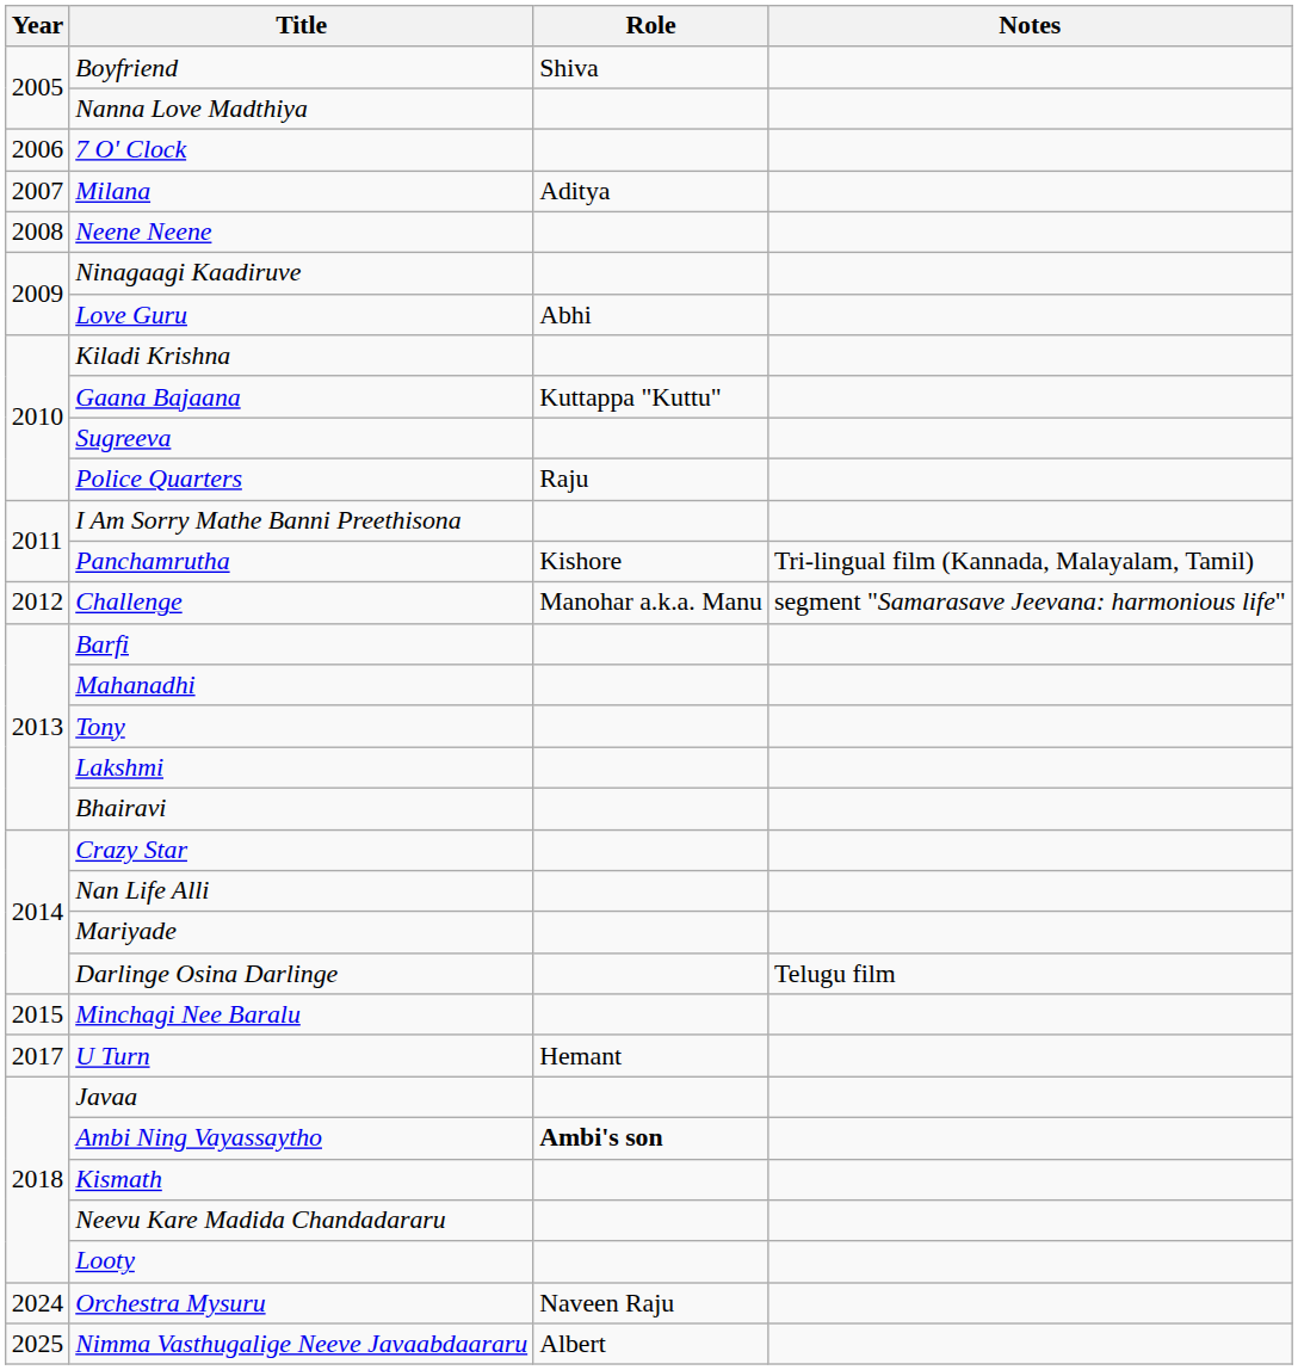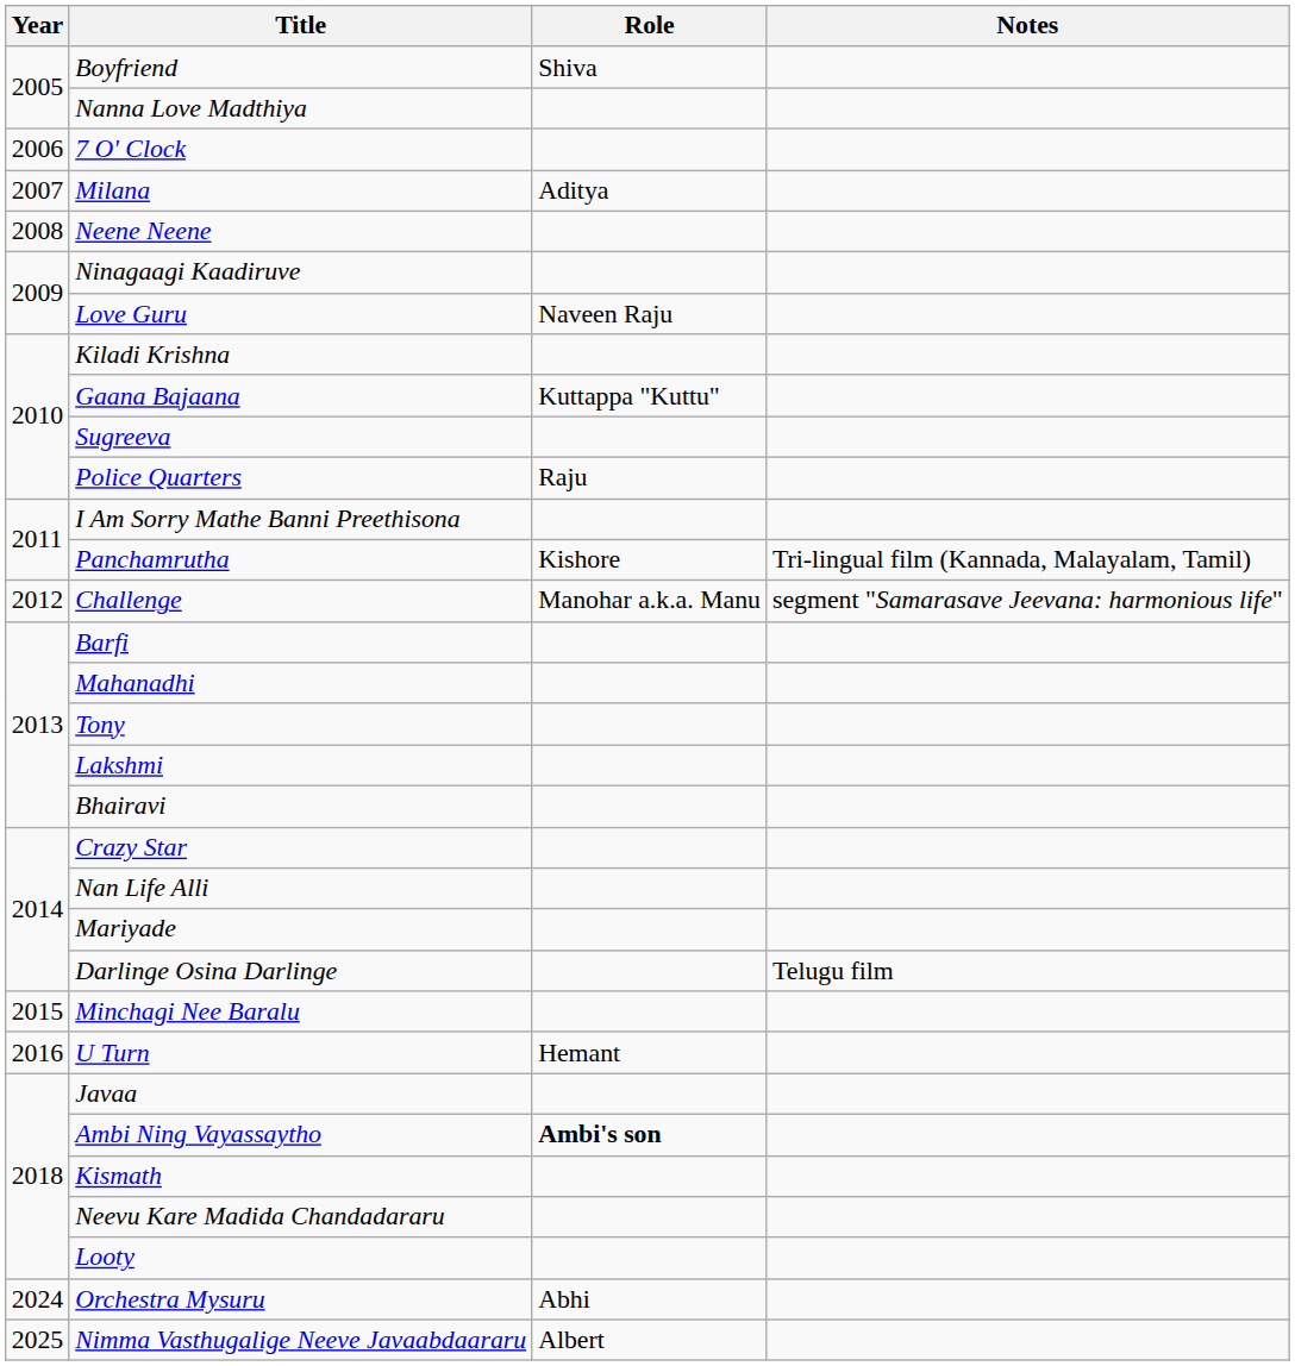 <table class="wikitable sortable">
 <tr>
 <th>Year</th>
 <th>Title</th>
 <th>Role</th>
 <th>Notes</th>
 </tr>
 <tr>
 <td rowspan="2">2005</td>
 <td><em>Boyfriend</em></td>
 <td>Shiva</td>
 <td></td>
 </tr>
 <tr>
 <td><em>Nanna Love Madthiya</em></td>
 <td></td>
 <td></td>
 </tr>
 <tr>
 <td>2006</td>
 <td><em><a href='#'>7 O' Clock</a></em></td>
 <td></td>
 <td></td>
 </tr>
 <tr>
 <td>2007</td>
 <td><em><a href='#'>Milana</a></em></td>
 <td>Aditya</td>
 <td></td>
 </tr>
 <tr>
 <td>2008</td>
 <td><em><a href='#'>Neene Neene</a></em></td>
 <td></td>
 <td></td>
 </tr>
 <tr>
 <td rowspan="2">2009</td>
 <td><em>Ninagaagi Kaadiruve</em></td>
 <td></td>
 <td></td>
 </tr>
 <tr>
 <td><em><a href='#'>Love Guru</a></em></td>
-<td>Abhi</td>
+<td>Naveen Raju</td>
 <td></td>
 </tr>
 <tr>
 <td rowspan="4">2010</td>
 <td><em>Kiladi Krishna</em></td>
 <td></td>
 <td></td>
 </tr>
 <tr>
 <td><em><a href='#'>Gaana Bajaana</a></em></td>
 <td>Kuttappa "Kuttu"</td>
 <td></td>
 </tr>
 <tr>
 <td><em><a href='#'>Sugreeva</a></em></td>
 <td></td>
 <td></td>
 </tr>
 <tr>
 <td><em><a href='#'>Police Quarters</a></em></td>
 <td>Raju</td>
 <td></td>
 </tr>
 <tr>
 <td rowspan="2">2011</td>
 <td><em>I Am Sorry Mathe Banni Preethisona</em></td>
 <td></td>
 <td></td>
 </tr>
 <tr>
 <td><em><a href='#'>Panchamrutha</a></em></td>
 <td>Kishore</td>
 <td>Tri-lingual film (Kannada, Malayalam, Tamil)</td>
 </tr>
 <tr>
 <td>2012</td>
 <td><em><a href='#'>Challenge</a></em></td>
 <td>Manohar a.k.a. Manu</td>
 <td>segment "<em>Samarasave Jeevana: harmonious life</em>"</td>
 </tr>
 <tr>
 <td rowspan="5">2013</td>
 <td><em><a href='#'>Barfi</a></em></td>
 <td></td>
 <td></td>
 </tr>
 <tr>
 <td><em><a href='#'>Mahanadhi</a></em></td>
 <td></td>
 <td></td>
 </tr>
 <tr>
 <td><em><a href='#'>Tony</a></em></td>
 <td></td>
 <td></td>
 </tr>
 <tr>
 <td><em><a href='#'>Lakshmi</a></em></td>
 <td></td>
 <td></td>
 </tr>
 <tr>
 <td><em>Bhairavi</em></td>
 <td></td>
 <td></td>
 </tr>
 <tr>
 <td rowspan="4">2014</td>
 <td><em><a href='#'>Crazy Star</a></em></td>
 <td></td>
 <td></td>
 </tr>
 <tr>
 <td><em>Nan Life Alli</em></td>
 <td></td>
 <td></td>
 </tr>
 <tr>
 <td><em>Mariyade</em></td>
 <td></td>
 <td></td>
 </tr>
 <tr>
 <td><em>Darlinge Osina Darlinge</em></td>
 <td></td>
 <td>Telugu film</td>
 </tr>
 <tr>
 <td>2015</td>
 <td><em><a href='#'>Minchagi Nee Baralu</a></em></td>
 <td></td>
 <td></td>
 </tr>
 <tr>
-<td>2017</td>
+<td>2016</td>
 <td><em><a href='#'>U Turn</a></em></td>
 <td>Hemant</td>
 <td></td>
 </tr>
 <tr>
 <td rowspan="5">2018</td>
 <td><em>Javaa</em></td>
 <td></td>
 <td></td>
 </tr>
 <tr>
 <td><em><a href='#'>Ambi Ning Vayassaytho</a></em></td>
 <td><strong>Ambi's son</strong></td>
 <td></td>
 </tr>
 <tr>
 <td><em><a href='#'>Kismath</a></em></td>
 <td></td>
 <td></td>
 </tr>
 <tr>
 <td><em>Neevu Kare Madida Chandadararu</em></td>
 <td></td>
 <td></td>
 </tr>
 <tr>
 <td><em><a href='#'>Looty</a></em></td>
 <td></td>
 <td></td>
 </tr>
 <tr>
 <td>2024</td>
 <td><em><a href='#'>Orchestra Mysuru</a></em></td>
-<td>Naveen Raju</td>
+<td>Abhi</td>
 <td></td>
 </tr>
 <tr>
 <td>2025</td>
 <td><em><a href='#'>Nimma Vasthugalige Neeve Javaabdaararu</a></em></td>
 <td>Albert</td>
 <td></td>
 </tr>
 </table>
